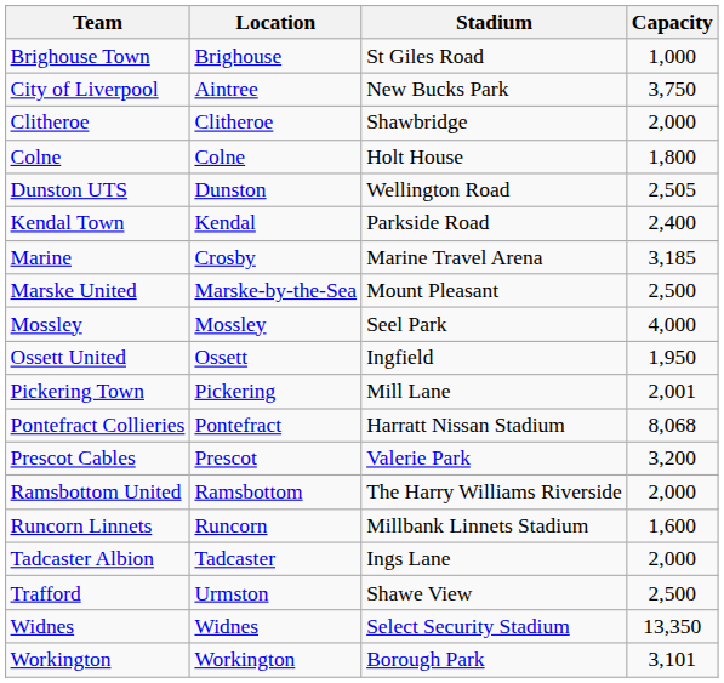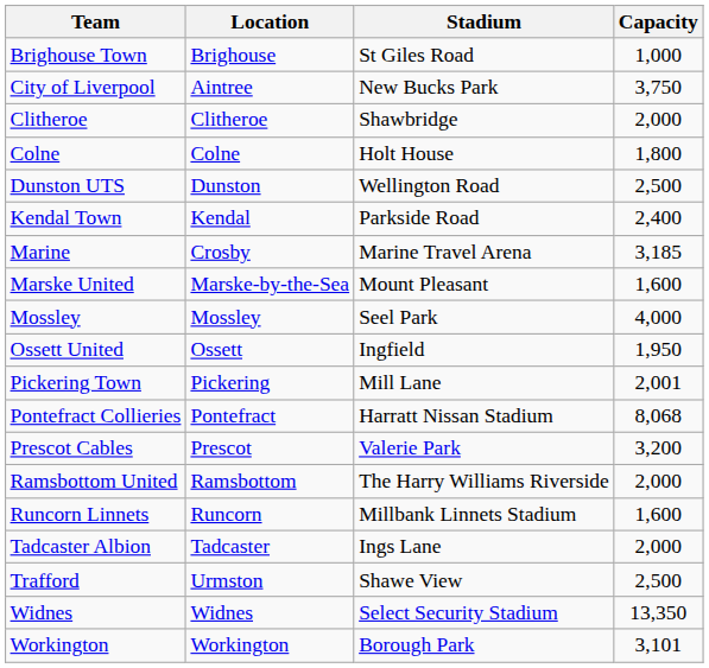 <table class="wikitable sortable">
 <tr>
 <th>Team</th>
 <th>Location</th>
 <th>Stadium</th>
 <th>Capacity</th>
 </tr>
 <tr>
 <td><a href='#'>Brighouse Town</a></td>
 <td><a href='#'>Brighouse</a></td>
 <td>St Giles Road</td>
 <td align="center">1,000</td>
 </tr>
 <tr>
 <td><a href='#'>City of Liverpool</a></td>
 <td><a href='#'>Aintree</a></td>
 <td>New Bucks Park</td>
 <td align="center">3,750</td>
 </tr>
 <tr>
 <td><a href='#'>Clitheroe</a></td>
 <td><a href='#'>Clitheroe</a></td>
 <td>Shawbridge</td>
 <td align="center">2,000</td>
 </tr>
 <tr>
 <td><a href='#'>Colne</a></td>
 <td><a href='#'>Colne</a></td>
 <td>Holt House</td>
 <td align="center">1,800</td>
 </tr>
 <tr>
 <td><a href='#'>Dunston UTS</a></td>
 <td><a href='#'>Dunston</a></td>
 <td>Wellington Road</td>
-<td align="center">2,505</td>
+<td align="center">2,500</td>
 </tr>
 <tr>
 <td><a href='#'>Kendal Town</a></td>
 <td><a href='#'>Kendal</a></td>
 <td>Parkside Road</td>
 <td align="center">2,400</td>
 </tr>
 <tr>
 <td><a href='#'>Marine</a></td>
 <td><a href='#'>Crosby</a></td>
 <td>Marine Travel Arena</td>
 <td align="center">3,185</td>
 </tr>
 <tr>
 <td><a href='#'>Marske United</a></td>
 <td><a href='#'>Marske-by-the-Sea</a></td>
 <td>Mount Pleasant</td>
-<td align="center">2,500</td>
+<td align="center">1,600</td>
 </tr>
 <tr>
 <td><a href='#'>Mossley</a></td>
 <td><a href='#'>Mossley</a></td>
 <td>Seel Park</td>
 <td align="center">4,000</td>
 </tr>
 <tr>
 <td><a href='#'>Ossett United</a></td>
 <td><a href='#'>Ossett</a></td>
 <td>Ingfield</td>
 <td align="center">1,950</td>
 </tr>
 <tr>
 <td><a href='#'>Pickering Town</a></td>
 <td><a href='#'>Pickering</a></td>
 <td>Mill Lane</td>
 <td align="center">2,001</td>
 </tr>
 <tr>
 <td><a href='#'>Pontefract Collieries</a></td>
 <td><a href='#'>Pontefract</a></td>
 <td>Harratt Nissan Stadium</td>
 <td align="center">8,068</td>
 </tr>
 <tr>
 <td><a href='#'>Prescot Cables</a></td>
 <td><a href='#'>Prescot</a></td>
 <td><a href='#'>Valerie Park</a></td>
 <td align="center">3,200</td>
 </tr>
 <tr>
 <td><a href='#'>Ramsbottom United</a></td>
 <td><a href='#'>Ramsbottom</a></td>
 <td>The Harry Williams Riverside</td>
 <td align="center">2,000</td>
 </tr>
 <tr>
 <td><a href='#'>Runcorn Linnets</a></td>
 <td><a href='#'>Runcorn</a></td>
 <td>Millbank Linnets Stadium</td>
 <td align="center">1,600</td>
 </tr>
 <tr>
 <td><a href='#'>Tadcaster Albion</a></td>
 <td><a href='#'>Tadcaster</a></td>
 <td>Ings Lane</td>
 <td align="center">2,000</td>
 </tr>
 <tr>
 <td><a href='#'>Trafford</a></td>
 <td><a href='#'>Urmston</a></td>
 <td>Shawe View</td>
 <td align="center">2,500</td>
 </tr>
 <tr>
 <td><a href='#'>Widnes</a></td>
 <td><a href='#'>Widnes</a></td>
 <td><a href='#'>Select Security Stadium</a></td>
 <td align="center">13,350</td>
 </tr>
 <tr>
 <td><a href='#'>Workington</a></td>
 <td><a href='#'>Workington</a></td>
 <td><a href='#'>Borough Park</a></td>
 <td align="center">3,101</td>
 </tr>
 </table>
